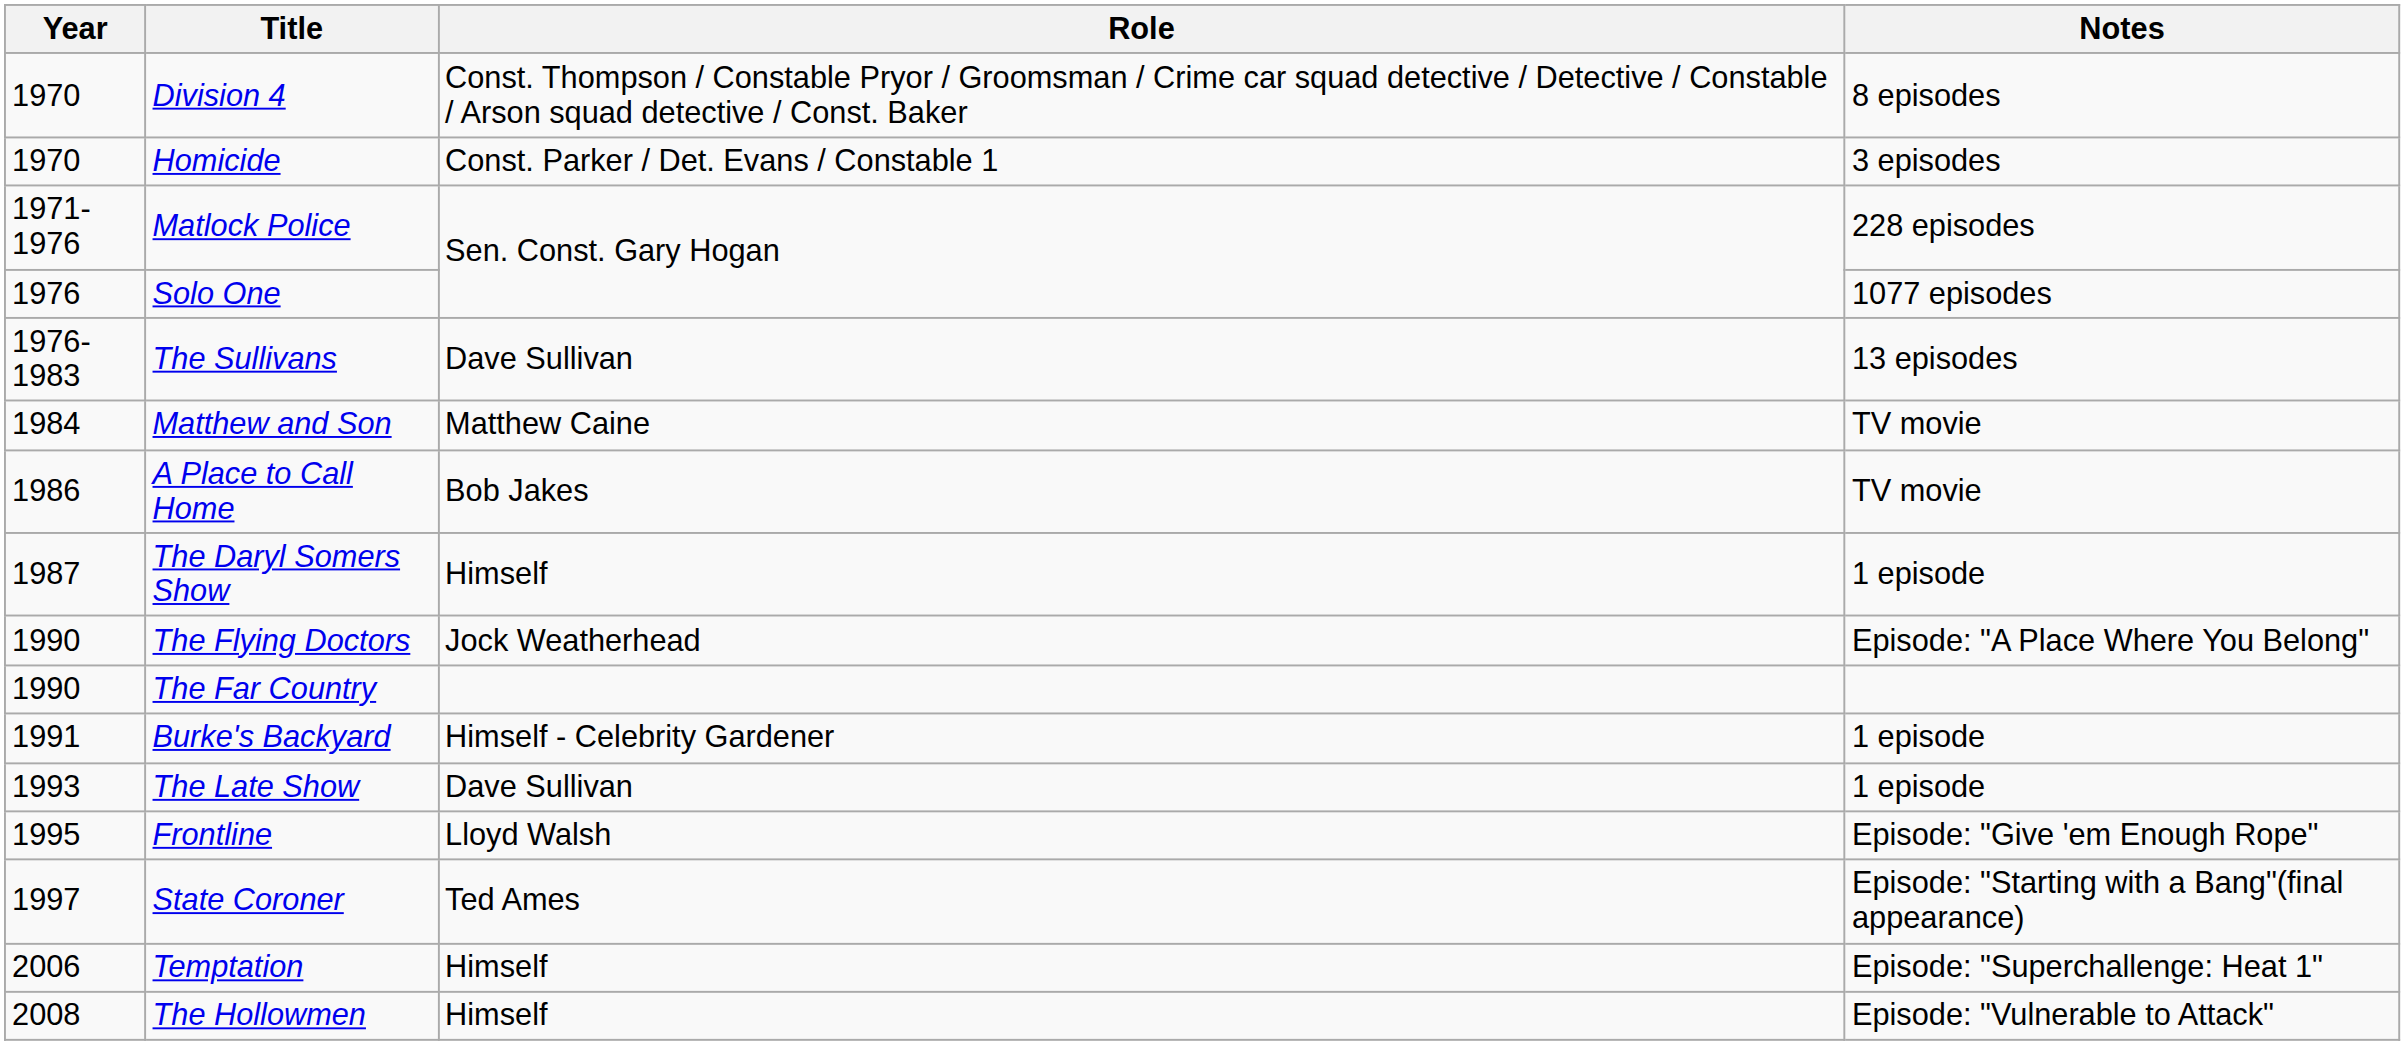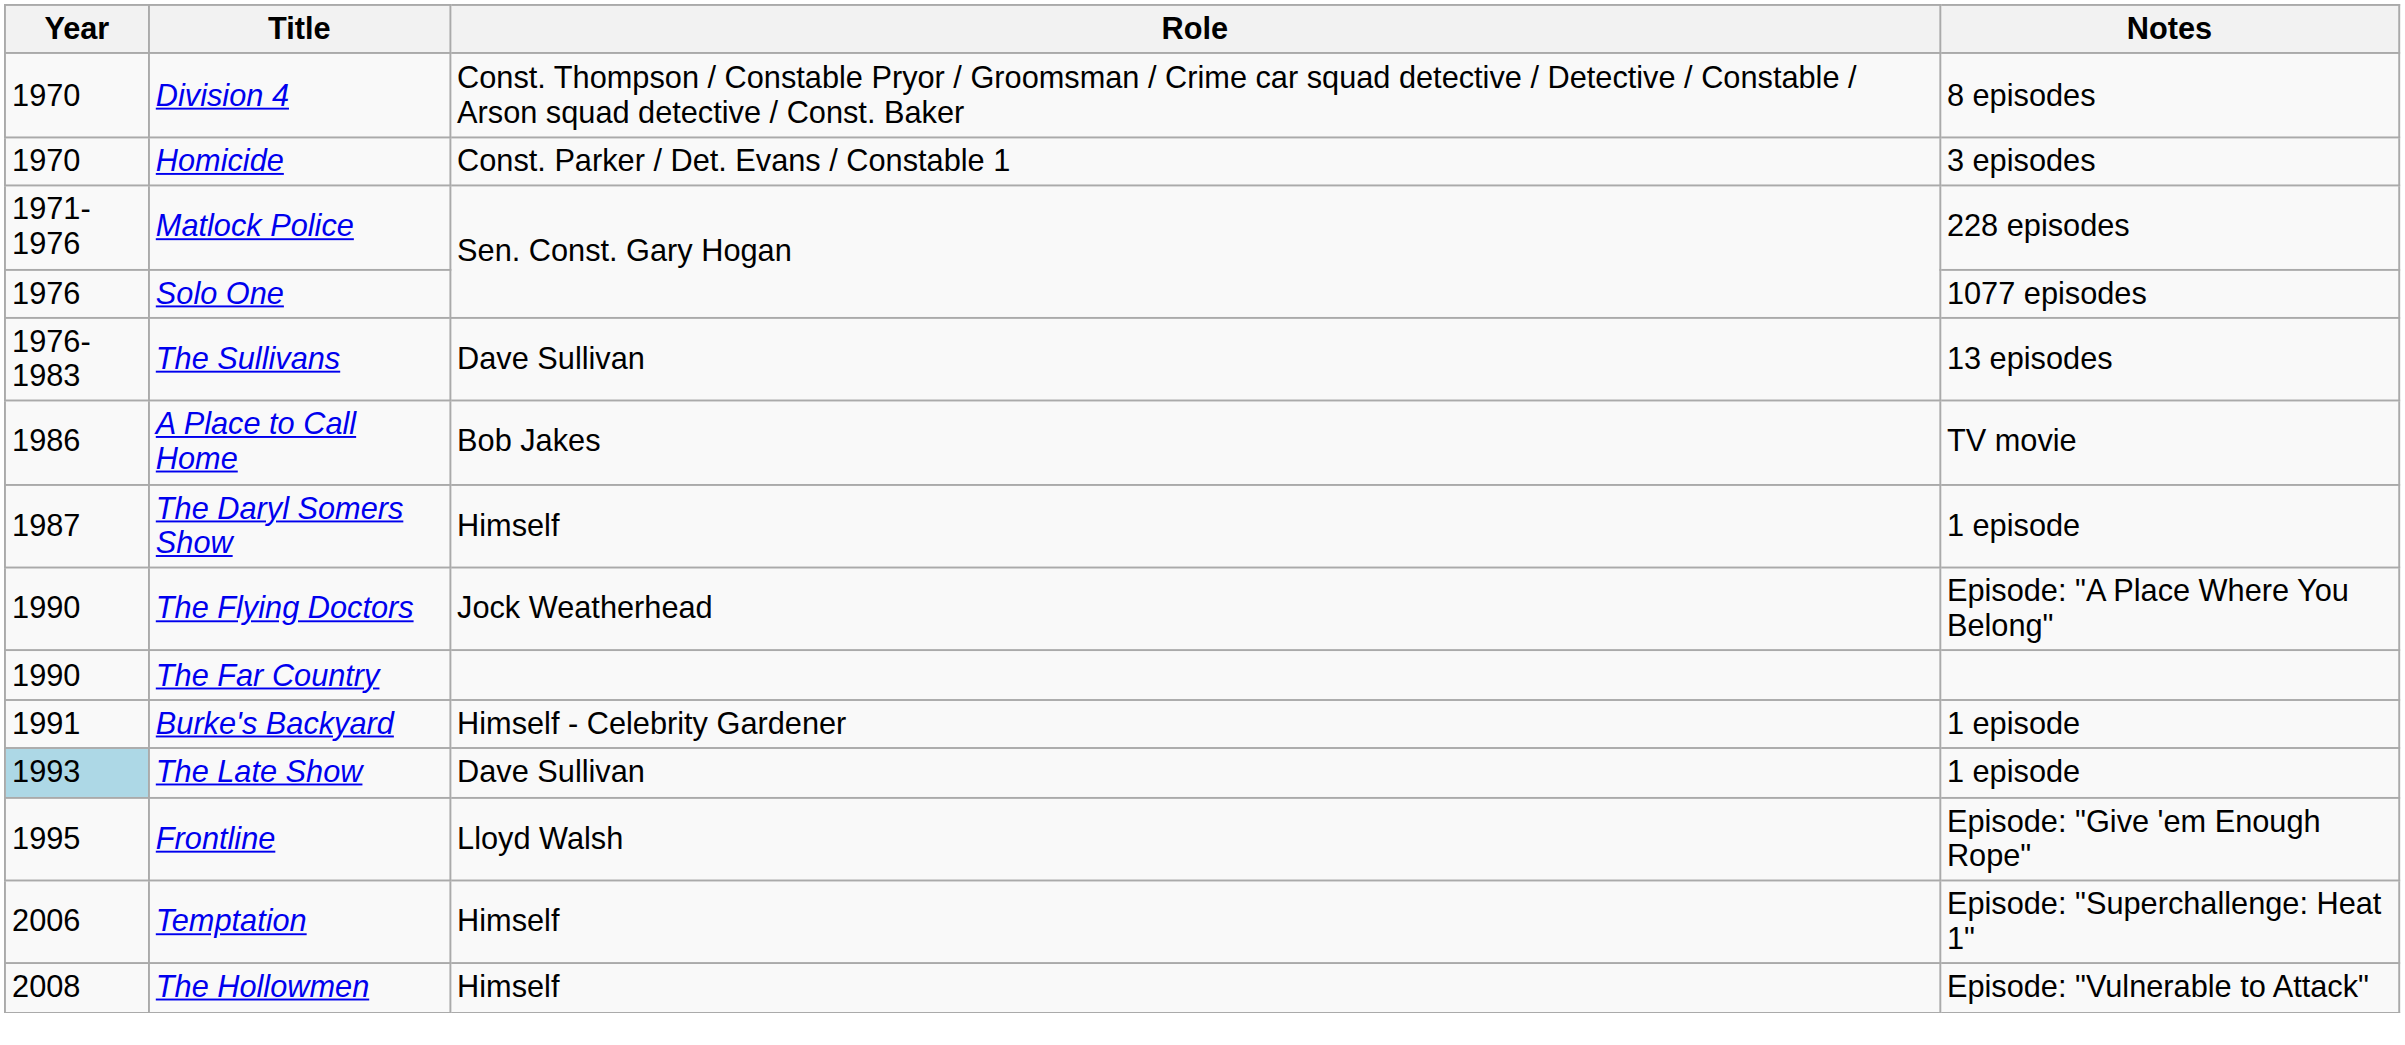 <table class="wikitable">
 <tr>
 <th>Year</th>
 <th>Title</th>
 <th>Role</th>
 <th>Notes</th>
 </tr>
 <tr>
 <td>1970</td>
 <td><em><a href='#'>Division 4</a></em></td>
 <td>Const. Thompson / Constable Pryor / Groomsman / Crime car squad detective / Detective / Constable / Arson squad detective / Const. Baker</td>
 <td>8 episodes</td>
 </tr>
 <tr>
 <td>1970</td>
 <td><em><a href='#'>Homicide</a></em></td>
 <td>Const. Parker / Det. Evans / Constable 1</td>
 <td>3 episodes</td>
 </tr>
 <tr>
 <td>1971-1976</td>
 <td><em><a href='#'>Matlock Police</a></em></td>
 <td rowspan="2">Sen. Const. Gary Hogan</td>
 <td>228 episodes</td>
 </tr>
 <tr>
 <td>1976</td>
 <td><em><a href='#'>Solo One</a></em></td>
 <td>1077 episodes</td>
 </tr>
 <tr>
 <td>1976-1983</td>
 <td><em><a href='#'>The Sullivans</a></em></td>
 <td>Dave Sullivan</td>
 <td>13 episodes</td>
 </tr>
 <tr>
-<td>1984</td>
-<td><em><a href='#'>Matthew and Son</a></em></td>
-<td>Matthew Caine</td>
-<td>TV movie</td>
-</tr>
-<tr>
 <td>1986</td>
 <td><em><a href='#'>A Place to Call Home</a></em></td>
 <td>Bob Jakes</td>
 <td>TV movie</td>
 </tr>
 <tr>
 <td>1987</td>
 <td><em><a href='#'>The Daryl Somers Show</a></em></td>
 <td>Himself</td>
 <td>1 episode</td>
 </tr>
 <tr>
 <td>1990</td>
 <td><em><a href='#'>The Flying Doctors</a></em></td>
 <td>Jock Weatherhead</td>
 <td>Episode: "A Place Where You Belong"</td>
 </tr>
 <tr>
 <td>1990</td>
 <td><em><a href='#'>The Far Country</a></em></td>
 <td></td>
 <td></td>
 </tr>
 <tr>
 <td>1991</td>
 <td><em><a href='#'>Burke's Backyard</a></em></td>
 <td>Himself - Celebrity Gardener</td>
 <td>1 episode</td>
 </tr>
 <tr>
-<td>1993</td>
+<td style="background: lightblue;">1993</td>
 <td><em><a href='#'>The Late Show</a></em></td>
 <td>Dave Sullivan</td>
 <td>1 episode</td>
 </tr>
 <tr>
 <td>1995</td>
 <td><em><a href='#'>Frontline</a></em></td>
 <td>Lloyd Walsh</td>
 <td>Episode: "Give 'em Enough Rope"</td>
-</tr>
-<tr>
-<td>1997</td>
-<td><em><a href='#'>State Coroner</a></em></td>
-<td>Ted Ames</td>
-<td>Episode: "Starting with a Bang"(final appearance)</td>
 </tr>
 <tr>
 <td>2006</td>
 <td><em><a href='#'>Temptation</a></em></td>
 <td>Himself</td>
 <td>Episode: "Superchallenge: Heat 1"</td>
 </tr>
 <tr>
 <td>2008</td>
 <td><em><a href='#'>The Hollowmen</a></em></td>
 <td>Himself</td>
 <td>Episode: "Vulnerable to Attack"</td>
 </tr>
 </table>
